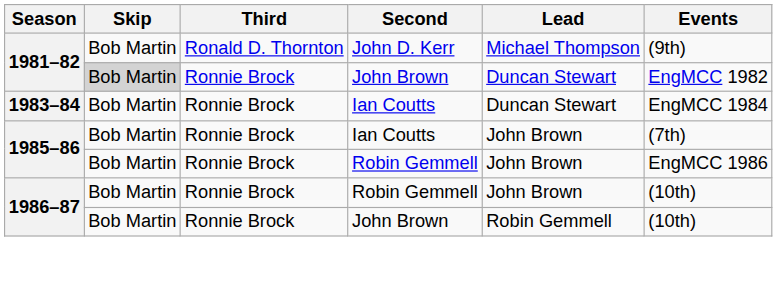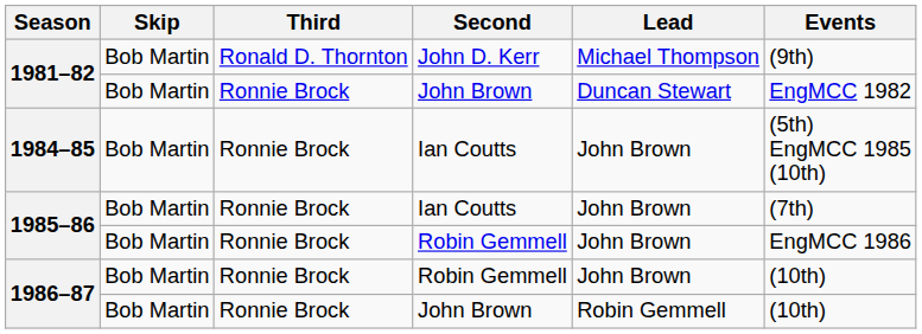 <table class="wikitable">
 <tr>
 <th scope="col">Season</th>
 <th scope="col">Skip</th>
 <th scope="col">Third</th>
 <th scope="col">Second</th>
 <th scope="col">Lead</th>
 <th scope="col">Events</th>
 </tr>
 <tr>
 <th scope="row" rowspan=2>1981–82</th>
 <td>Bob Martin</td>
 <td><a href='#'>Ronald D. Thornton</a></td>
 <td><a href='#'>John D. Kerr</a></td>
 <td><a href='#'>Michael Thompson</a></td>
 <td> (9th)</td>
 </tr>
 <tr>
-<td style="background: lightgrey;">Bob Martin</td>
+<td>Bob Martin</td>
 <td><a href='#'>Ronnie Brock</a></td>
 <td><a href='#'>John Brown</a></td>
 <td><a href='#'>Duncan Stewart</a></td>
 <td><a href='#'>EngMCC</a> 1982 </td>
 </tr>
 <tr>
-<th scope="row">1983–84</th>
+<th scope="row">1984–85</th>
 <td>Bob Martin</td>
 <td>Ronnie Brock</td>
-<td><a href='#'>Ian Coutts</a></td>
-<td>Duncan Stewart</td>
-<td>EngMCC 1984 </td>
+<td>Ian Coutts</td>
+<td>John Brown</td>
+<td> (5th)<br>EngMCC 1985 <br> (10th)</td>
 </tr>
 <tr>
 <th scope="row" rowspan=2>1985–86</th>
 <td>Bob Martin</td>
 <td>Ronnie Brock</td>
 <td>Ian Coutts</td>
 <td>John Brown</td>
 <td> (7th)</td>
 </tr>
 <tr>
 <td>Bob Martin</td>
 <td>Ronnie Brock</td>
 <td><a href='#'>Robin Gemmell</a></td>
 <td>John Brown</td>
 <td>EngMCC 1986 </td>
 </tr>
 <tr>
 <th scope="row" rowspan=2>1986–87</th>
 <td>Bob Martin</td>
 <td>Ronnie Brock</td>
 <td>Robin Gemmell</td>
 <td>John Brown</td>
 <td> (10th)</td>
 </tr>
 <tr>
 <td>Bob Martin</td>
 <td>Ronnie Brock</td>
 <td>John Brown</td>
 <td>Robin Gemmell</td>
 <td> (10th)</td>
 </tr>
 </table>
